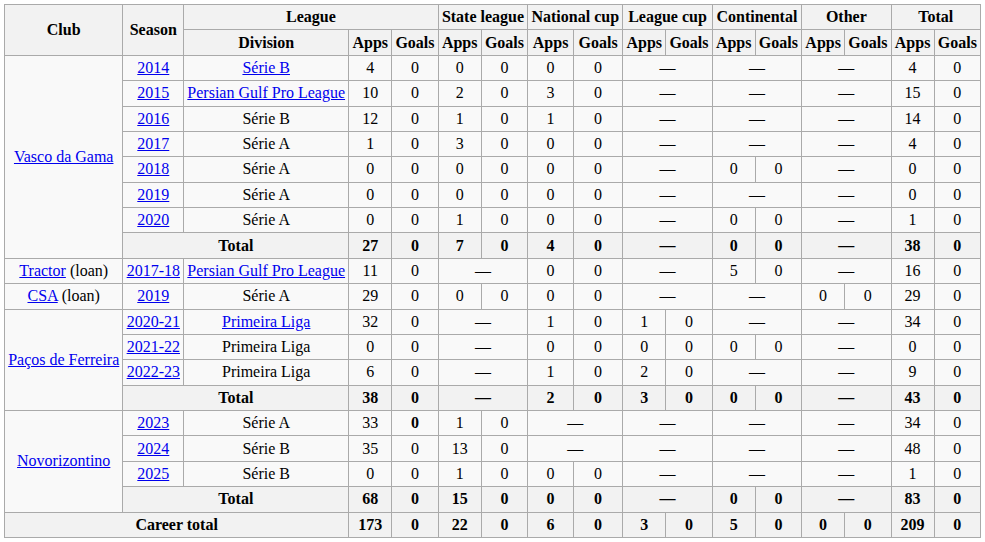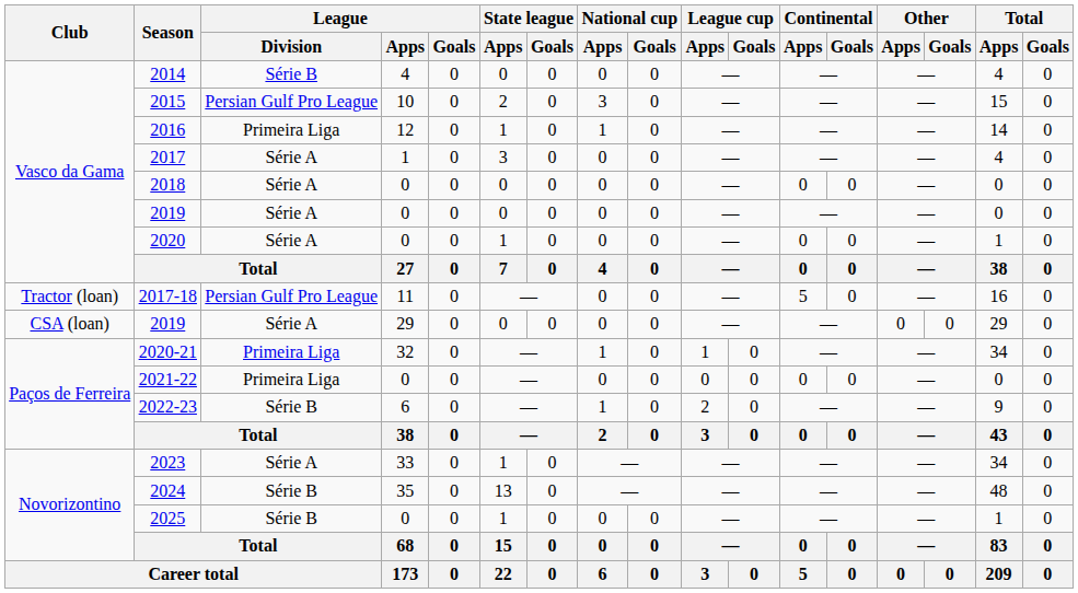 <table class="wikitable" style="text-align:center">
 <tr>
 <th rowspan="2">Club</th>
 <th rowspan="2">Season</th>
 <th colspan="3">League</th>
 <th colspan="2">State league</th>
 <th colspan="2">National cup</th>
 <th colspan="2">League cup</th>
 <th colspan="2">Continental</th>
 <th colspan="2">Other</th>
 <th colspan="2">Total</th>
 </tr>
 <tr>
 <th>Division</th>
 <th>Apps</th>
 <th>Goals</th>
 <th>Apps</th>
 <th>Goals</th>
 <th>Apps</th>
 <th>Goals</th>
 <th>Apps</th>
 <th>Goals</th>
 <th>Apps</th>
 <th>Goals</th>
 <th>Apps</th>
 <th>Goals</th>
 <th>Apps</th>
 <th>Goals</th>
 </tr>
 <tr>
 <td rowspan="8"><a href='#'>Vasco da Gama</a></td>
 <td><a href='#'>2014</a></td>
 <td><a href='#'>Série B</a></td>
 <td>4</td>
 <td>0</td>
 <td>0</td>
 <td>0</td>
 <td>0</td>
 <td>0</td>
 <td colspan="2">—</td>
 <td colspan="2">—</td>
 <td colspan="2">—</td>
 <td>4</td>
 <td>0</td>
 </tr>
 <tr>
 <td><a href='#'>2015</a></td>
 <td><a href='#'>Persian Gulf Pro League</a></td>
 <td>10</td>
 <td>0</td>
 <td>2</td>
 <td>0</td>
 <td>3</td>
 <td>0</td>
 <td colspan="2">—</td>
 <td colspan="2">—</td>
 <td colspan="2">—</td>
 <td>15</td>
 <td>0</td>
 </tr>
 <tr>
 <td><a href='#'>2016</a></td>
-<td>Série B</td>
+<td>Primeira Liga</td>
 <td>12</td>
 <td>0</td>
 <td>1</td>
 <td>0</td>
 <td>1</td>
 <td>0</td>
 <td colspan="2">—</td>
 <td colspan="2">—</td>
 <td colspan="2">—</td>
 <td>14</td>
 <td>0</td>
 </tr>
 <tr>
 <td><a href='#'>2017</a></td>
 <td>Série A</td>
 <td>1</td>
 <td>0</td>
 <td>3</td>
 <td>0</td>
 <td>0</td>
 <td>0</td>
 <td colspan="2">—</td>
 <td colspan="2">—</td>
 <td colspan="2">—</td>
 <td>4</td>
 <td>0</td>
 </tr>
 <tr>
 <td><a href='#'>2018</a></td>
 <td>Série A</td>
 <td>0</td>
 <td>0</td>
 <td>0</td>
 <td>0</td>
 <td>0</td>
 <td>0</td>
 <td colspan="2">—</td>
 <td>0</td>
 <td>0</td>
 <td colspan="2">—</td>
 <td>0</td>
 <td>0</td>
 </tr>
 <tr>
 <td><a href='#'>2019</a></td>
 <td>Série A</td>
 <td>0</td>
 <td>0</td>
 <td>0</td>
 <td>0</td>
 <td>0</td>
 <td>0</td>
 <td colspan="2">—</td>
 <td colspan="2">—</td>
 <td colspan="2">—</td>
 <td>0</td>
 <td>0</td>
 </tr>
 <tr>
 <td><a href='#'>2020</a></td>
 <td>Série A</td>
 <td>0</td>
 <td>0</td>
 <td>1</td>
 <td>0</td>
 <td>0</td>
 <td>0</td>
 <td colspan="2">—</td>
 <td>0</td>
 <td>0</td>
 <td colspan="2">—</td>
 <td>1</td>
 <td>0</td>
 </tr>
 <tr>
 <th colspan="2">Total</th>
 <th>27</th>
 <th>0</th>
 <th>7</th>
 <th>0</th>
 <th>4</th>
 <th>0</th>
 <th colspan="2">—</th>
 <th>0</th>
 <th>0</th>
 <th colspan="2">—</th>
 <th>38</th>
 <th>0</th>
 </tr>
 <tr>
 <td><a href='#'>Tractor</a> (loan)</td>
 <td><a href='#'>2017-18</a></td>
 <td><a href='#'>Persian Gulf Pro League</a></td>
 <td>11</td>
 <td>0</td>
 <td colspan="2">—</td>
 <td>0</td>
 <td>0</td>
 <td colspan="2">—</td>
 <td>5</td>
 <td>0</td>
 <td colspan="2">—</td>
 <td>16</td>
 <td>0</td>
 </tr>
 <tr>
 <td><a href='#'>CSA</a> (loan)</td>
 <td><a href='#'>2019</a></td>
 <td>Série A</td>
 <td>29</td>
 <td>0</td>
 <td>0</td>
 <td>0</td>
 <td>0</td>
 <td>0</td>
 <td colspan="2">—</td>
 <td colspan="2">—</td>
 <td>0</td>
 <td>0</td>
 <td>29</td>
 <td>0</td>
 </tr>
 <tr>
 <td rowspan="4"><a href='#'>Paços de Ferreira</a></td>
 <td><a href='#'>2020-21</a></td>
 <td><a href='#'>Primeira Liga</a></td>
 <td>32</td>
 <td>0</td>
 <td colspan="2">—</td>
 <td>1</td>
 <td>0</td>
 <td>1</td>
 <td>0</td>
 <td colspan="2">—</td>
 <td colspan="2">—</td>
 <td>34</td>
 <td>0</td>
 </tr>
 <tr>
 <td><a href='#'>2021-22</a></td>
 <td>Primeira Liga</td>
 <td>0</td>
 <td>0</td>
 <td colspan="2">—</td>
 <td>0</td>
 <td>0</td>
 <td>0</td>
 <td>0</td>
 <td>0</td>
 <td>0</td>
 <td colspan="2">—</td>
 <td>0</td>
 <td>0</td>
 </tr>
 <tr>
 <td><a href='#'>2022-23</a></td>
-<td>Primeira Liga</td>
+<td>Série B</td>
 <td>6</td>
 <td>0</td>
 <td colspan="2">—</td>
 <td>1</td>
 <td>0</td>
 <td>2</td>
 <td>0</td>
 <td colspan="2">—</td>
 <td colspan="2">—</td>
 <td>9</td>
 <td>0</td>
 </tr>
 <tr>
 <th colspan="2">Total</th>
 <th>38</th>
 <th>0</th>
 <th colspan="2">—</th>
 <th>2</th>
 <th>0</th>
 <th>3</th>
 <th>0</th>
 <th>0</th>
 <th>0</th>
 <th colspan="2">—</th>
 <th>43</th>
 <th>0</th>
 </tr>
 <tr>
 <td rowspan="4"><a href='#'>Novorizontino</a></td>
 <td><a href='#'>2023</a></td>
 <td>Série A</td>
 <td>33</td>
-<td><strong>0</strong></td>
+<td>0</td>
 <td>1</td>
 <td>0</td>
 <td colspan="2">—</td>
 <td colspan="2">—</td>
 <td colspan="2">—</td>
 <td colspan="2">—</td>
 <td>34</td>
 <td>0</td>
 </tr>
 <tr>
 <td><a href='#'>2024</a></td>
 <td>Série B</td>
 <td>35</td>
 <td>0</td>
 <td>13</td>
 <td>0</td>
 <td colspan="2">—</td>
 <td colspan="2">—</td>
 <td colspan="2">—</td>
 <td colspan="2">—</td>
 <td>48</td>
 <td>0</td>
 </tr>
 <tr>
 <td><a href='#'>2025</a></td>
 <td>Série B</td>
 <td>0</td>
 <td>0</td>
 <td>1</td>
 <td>0</td>
 <td>0</td>
 <td>0</td>
 <td colspan="2">—</td>
 <td colspan="2">—</td>
 <td colspan="2">—</td>
 <td>1</td>
 <td>0</td>
 </tr>
 <tr>
 <th colspan="2">Total</th>
 <th>68</th>
 <th>0</th>
 <th>15</th>
 <th>0</th>
 <th>0</th>
 <th>0</th>
 <th colspan="2">—</th>
 <th>0</th>
 <th>0</th>
 <th colspan="2">—</th>
 <th>83</th>
 <th>0</th>
 </tr>
 <tr>
 <th colspan="3">Career total</th>
 <th>173</th>
 <th>0</th>
 <th>22</th>
 <th>0</th>
 <th>6</th>
 <th>0</th>
 <th>3</th>
 <th>0</th>
 <th>5</th>
 <th>0</th>
 <th>0</th>
 <th>0</th>
 <th>209</th>
 <th>0</th>
 </tr>
 </table>
